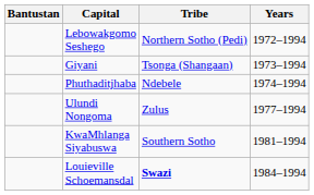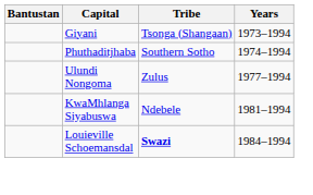 <table class="wikitable sortable">
 <tr>
 <th>Bantustan</th>
 <th>Capital</th>
 <th>Tribe</th>
 <th>Years</th>
-</tr>
-<tr>
-<td></td>
-<td><a href='#'>Lebowakgomo</a>  <br> <a href='#'>Seshego</a> </td>
-<td><a href='#'>Northern Sotho (Pedi)</a></td>
-<td>1972–1994</td>
 </tr>
 <tr>
 <td></td>
 <td><a href='#'>Giyani</a></td>
 <td><a href='#'>Tsonga (Shangaan)</a></td>
 <td>1973–1994</td>
 </tr>
 <tr>
 <td></td>
 <td><a href='#'>Phuthaditjhaba</a> </td>
-<td><a href='#'>Ndebele</a></td>
+<td><a href='#'>Southern Sotho</a></td>
 <td>1974–1994</td>
 </tr>
 <tr>
 <td></td>
 <td><a href='#'>Ulundi</a>  <br> <a href='#'>Nongoma</a> </td>
 <td><a href='#'>Zulus</a></td>
 <td>1977–1994</td>
 </tr>
 <tr>
 <td></td>
 <td><a href='#'>KwaMhlanga</a>  <br> <a href='#'>Siyabuswa</a> </td>
-<td><a href='#'>Southern Sotho</a></td>
+<td><a href='#'>Ndebele</a></td>
 <td>1981–1994</td>
 </tr>
 <tr>
 <td></td>
 <td><a href='#'>Louieville</a> <br> <a href='#'>Schoemansdal</a> </td>
 <td><strong><a href='#'>Swazi</a></strong></td>
 <td>1984–1994</td>
 </tr>
 </table>
